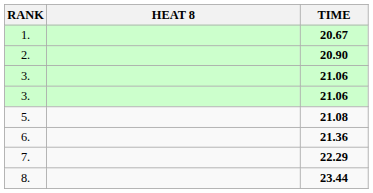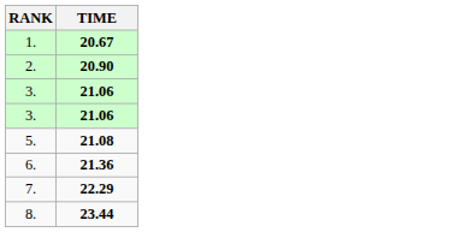 <table class="wikitable" style="border-collapse: collapse; font-size: 90%;">
 <tr>
 <th>RANK</th>
-<th style="width: 20em">HEAT 8</th>
 <th style="width: 5em">TIME</th>
 </tr>
 <tr style="background:#ccffcc;">
 <td align="center">1.</td>
-<td></td>
 <td align="center"><strong>20.67</strong></td>
 </tr>
 <tr style="background:#ccffcc;">
 <td align="center">2.</td>
-<td></td>
 <td align="center"><strong>20.90</strong></td>
 </tr>
 <tr style="background:#ccffcc;">
 <td align="center">3.</td>
-<td></td>
 <td align="center"><strong>21.06</strong></td>
 </tr>
 <tr style="background:#ccffcc;">
 <td align="center">3.</td>
-<td></td>
 <td align="center"><strong>21.06</strong></td>
 </tr>
 <tr>
 <td align="center">5.</td>
-<td></td>
 <td align="center"><strong>21.08</strong></td>
 </tr>
 <tr>
 <td align="center">6.</td>
-<td></td>
 <td align="center"><strong>21.36</strong></td>
 </tr>
 <tr>
 <td align="center">7.</td>
-<td></td>
 <td align="center"><strong>22.29</strong></td>
 </tr>
 <tr>
 <td align="center">8.</td>
-<td></td>
 <td align="center"><strong>23.44</strong></td>
 </tr>
 </table>
